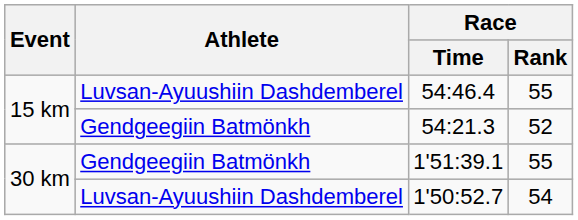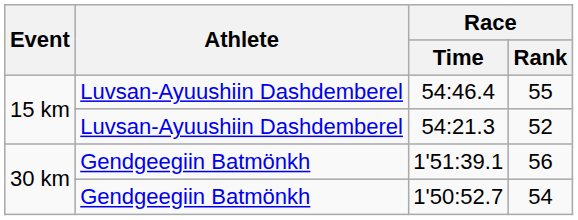 <table class="wikitable" border="1" style="font-size:90%">
 <tr>
 <th rowspan=2>Event</th>
 <th rowspan=2>Athlete</th>
 <th colspan=2>Race</th>
 </tr>
 <tr>
 <th>Time</th>
 <th>Rank</th>
 </tr>
 <tr>
 <td rowspan=2>15 km</td>
 <td><a href='#'>Luvsan-Ayuushiin Dashdemberel</a></td>
 <td align=center>54:46.4</td>
 <td align=center>55</td>
 </tr>
 <tr>
-<td><a href='#'>Gendgeegiin Batmönkh</a></td>
+<td><a href='#'>Luvsan-Ayuushiin Dashdemberel</a></td>
 <td align=center>54:21.3</td>
 <td align=center>52</td>
 </tr>
 <tr>
 <td rowspan=2>30 km</td>
 <td><a href='#'>Gendgeegiin Batmönkh</a></td>
 <td align=center>1'51:39.1</td>
-<td align=center>55</td>
+<td align=center>56</td>
 </tr>
 <tr>
-<td><a href='#'>Luvsan-Ayuushiin Dashdemberel</a></td>
+<td><a href='#'>Gendgeegiin Batmönkh</a></td>
 <td align=center>1'50:52.7</td>
 <td align=center>54</td>
 </tr>
 </table>
